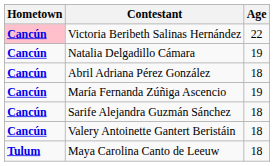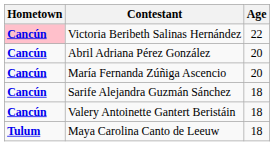 <table class="wikitable sortable" style="font-size: 95%;">
 <tr>
 <th>Hometown</th>
 <th>Contestant</th>
 <th>Age</th>
 </tr>
 <tr>
 <td style="background: pink;"><strong><a href='#'>Cancún</a></strong></td>
 <td>Victoria Beribeth Salinas Hernández</td>
 <td align="center">22</td>
 </tr>
 <tr>
 <td><strong><a href='#'>Cancún</a></strong></td>
-<td>Natalia Delgadillo Cámara</td>
-<td align="center">19</td>
-</tr>
-<tr>
-<td><strong><a href='#'>Cancún</a></strong></td>
 <td>Abril Adriana Pérez González</td>
-<td align="center">18</td>
+<td align="center">20</td>
 </tr>
 <tr>
 <td><strong><a href='#'>Cancún</a></strong></td>
 <td>María Fernanda Zúñiga Ascencio</td>
-<td align="center">19</td>
+<td align="center">20</td>
 </tr>
 <tr>
 <td><strong><a href='#'>Cancún</a></strong></td>
 <td>Sarife Alejandra Guzmán Sánchez</td>
 <td align="center">18</td>
 </tr>
 <tr>
 <td><strong><a href='#'>Cancún</a></strong></td>
 <td>Valery Antoinette Gantert Beristáin</td>
 <td align="center">18</td>
 </tr>
 <tr>
 <td><strong><a href='#'>Tulum</a></strong></td>
 <td>Maya Carolina Canto de Leeuw</td>
 <td align="center">18</td>
 </tr>
 </table>
